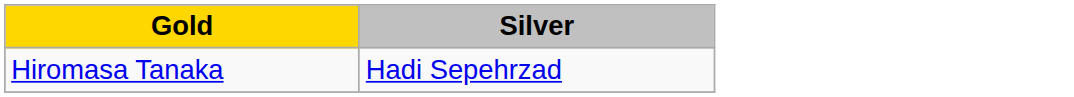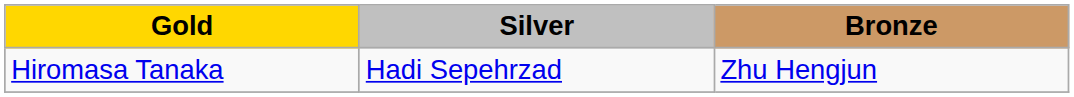 <table class="wikitable" style="text-align:left">
 <tr align="center">
 <td width=200 bgcolor=gold><strong>Gold</strong></td>
 <td width=200 bgcolor=silver><strong>Silver</strong></td>
+<td width=200 bgcolor=CC9966><strong>Bronze</strong></td>
 </tr>
 <tr>
 <td><a href='#'>Hiromasa Tanaka</a><br><em></em></td>
 <td><a href='#'>Hadi Sepehrzad</a><br><em></em></td>
+<td><a href='#'>Zhu Hengjun</a><br><em></em></td>
 </tr>
 </table>
